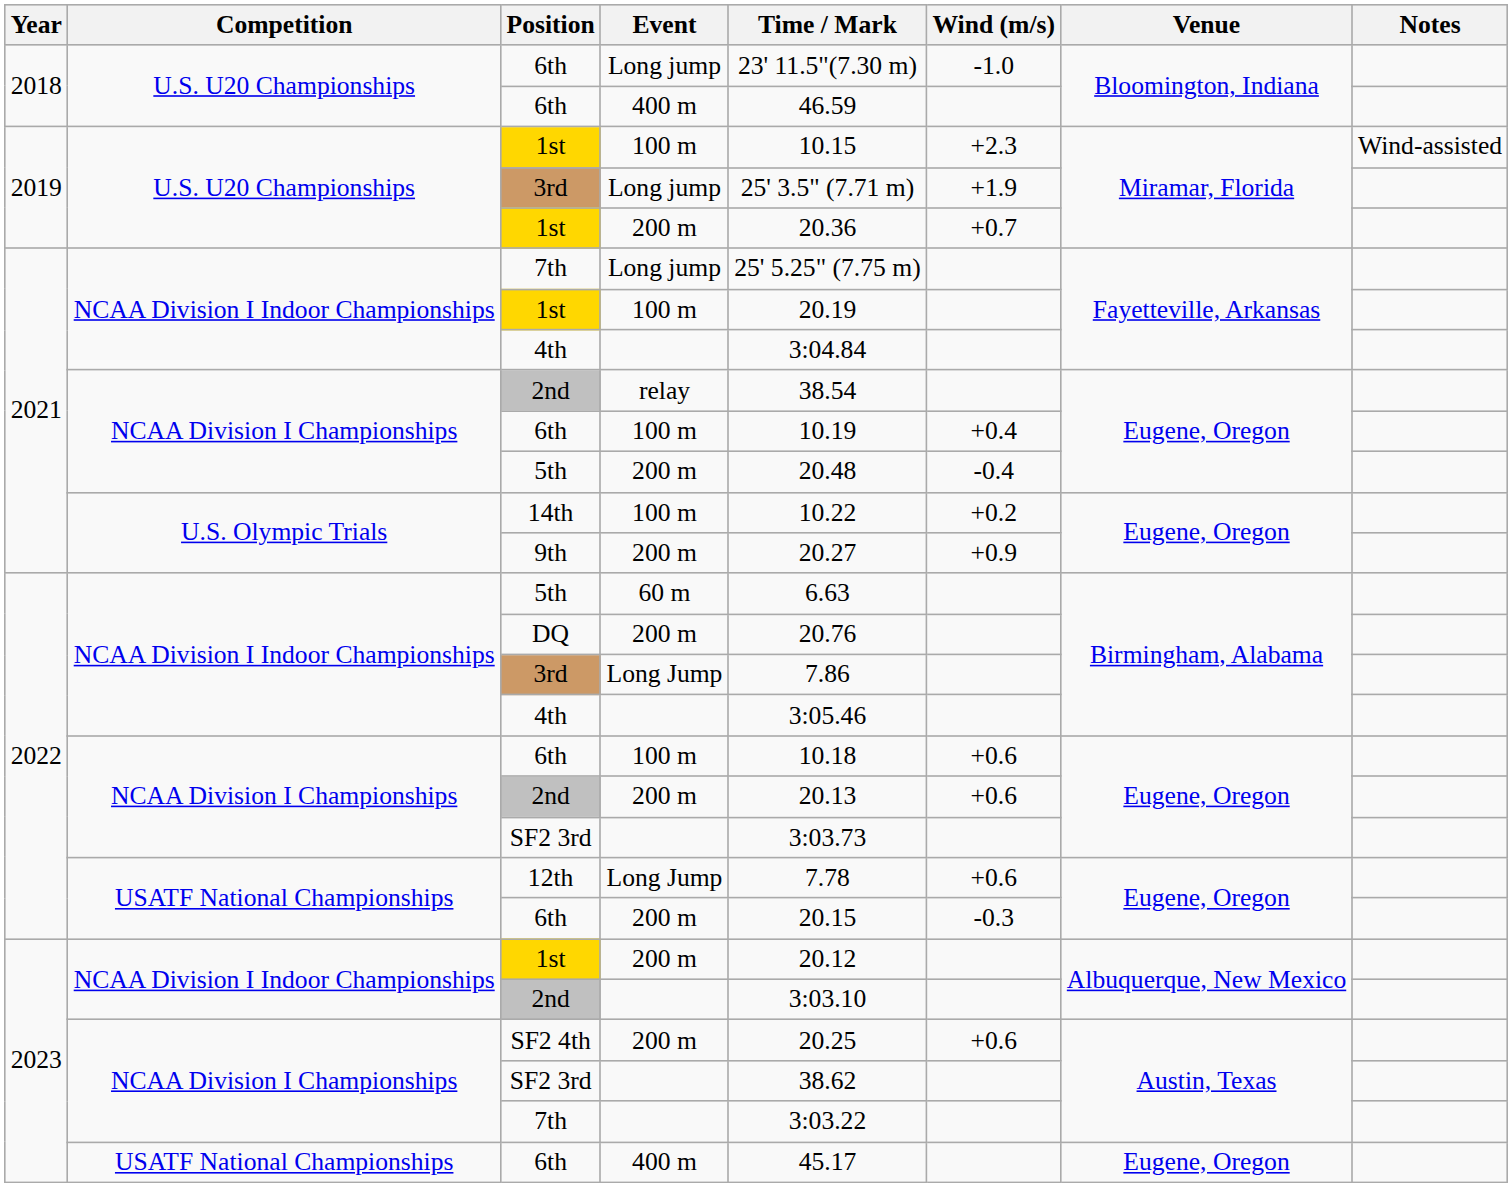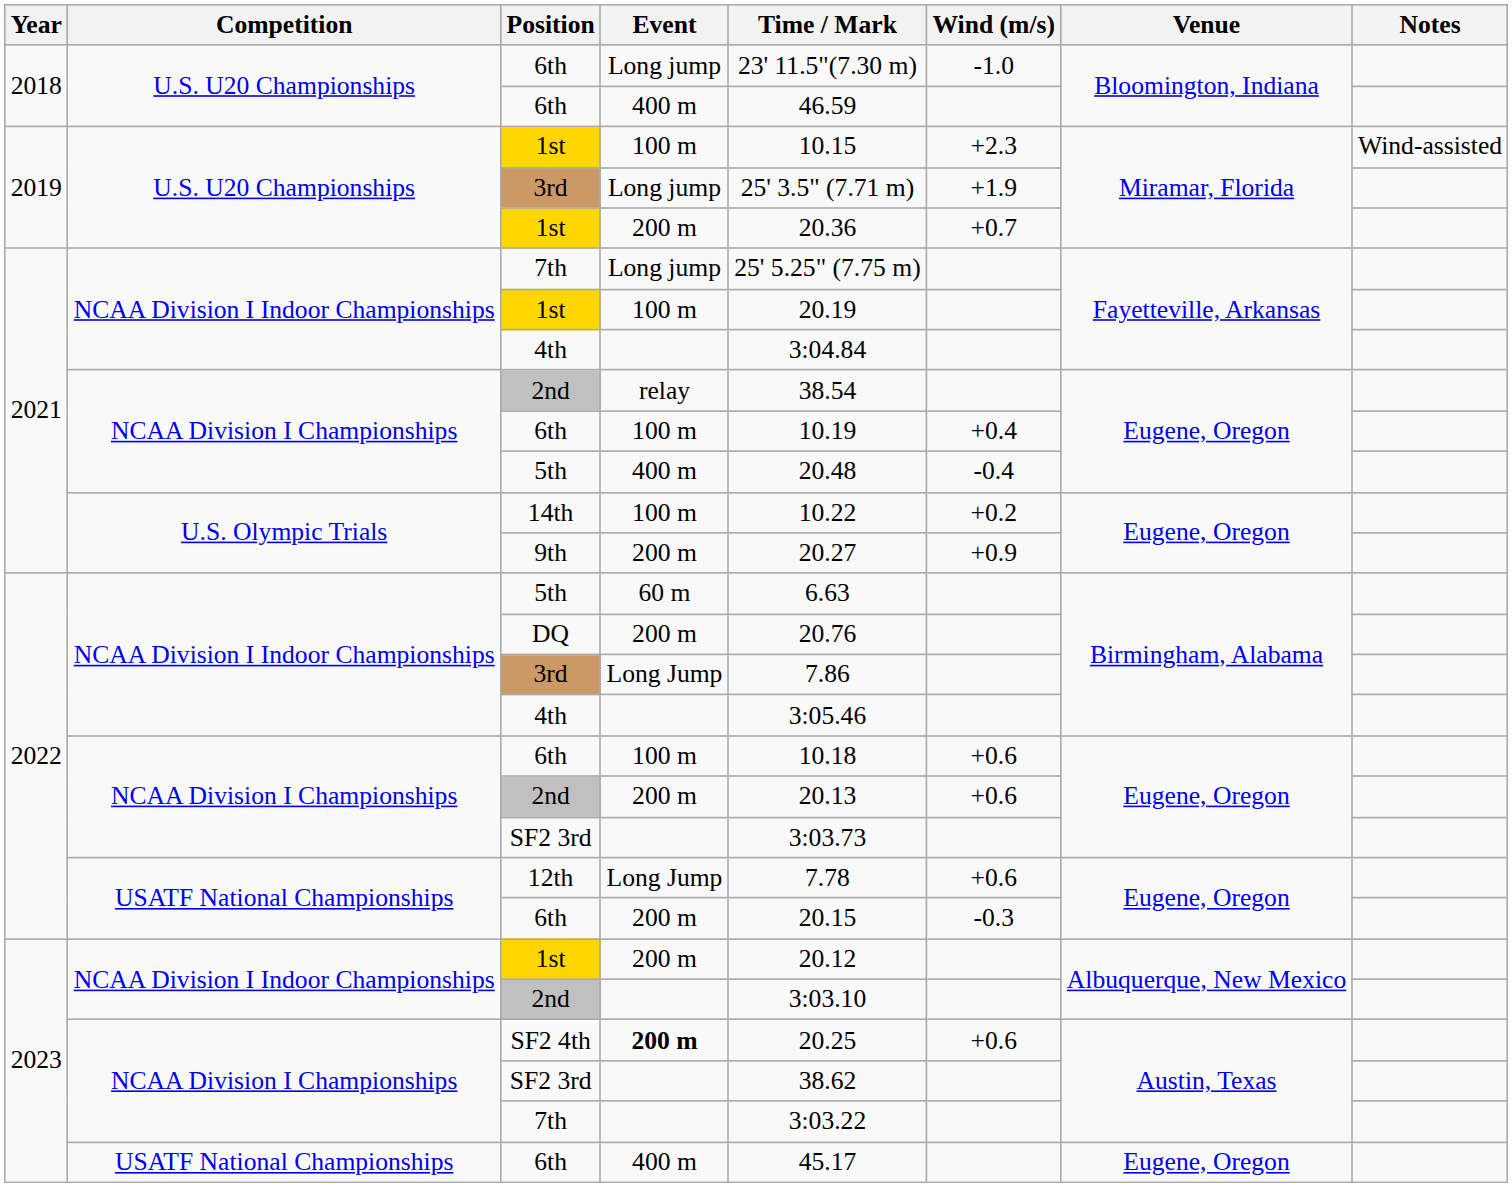 <table class="wikitable sortable" style=text-align:center>
 <tr>
 <th>Year</th>
 <th>Competition</th>
 <th>Position</th>
 <th>Event</th>
 <th>Time / Mark</th>
 <th>Wind (m/s)</th>
 <th>Venue</th>
 <th>Notes</th>
 </tr>
 <tr>
 <td rowspan=2>2018</td>
 <td rowspan=2><a href='#'>U.S. U20 Championships</a></td>
 <td>6th</td>
 <td>Long jump</td>
 <td data-sort-value="Long jump 7.30">23' 11.5"(7.30 m)</td>
 <td>-1.0</td>
 <td rowspan=2><a href='#'>Bloomington, Indiana</a></td>
 <td></td>
 </tr>
 <tr>
 <td>6th</td>
 <td>400 m</td>
 <td>46.59</td>
 <td></td>
 <td></td>
 </tr>
 <tr>
 <td rowspan=3>2019</td>
 <td rowspan=3><a href='#'>U.S. U20 Championships</a></td>
 <td bgcolor=gold>1st</td>
 <td>100 m</td>
 <td>10.15 </td>
 <td>+2.3</td>
 <td rowspan=3><a href='#'>Miramar, Florida</a></td>
 <td>Wind-assisted</td>
 </tr>
 <tr>
 <td bgcolor=cc9966>3rd</td>
 <td>Long jump</td>
 <td data-sort-value="Long jump 7.71">25' 3.5" (7.71 m)</td>
 <td>+1.9</td>
 <td></td>
 </tr>
 <tr>
 <td bgcolor=gold>1st</td>
 <td>200 m</td>
 <td>20.36</td>
 <td>+0.7</td>
 <td></td>
 </tr>
 <tr>
 <td rowspan=8>2021</td>
 <td rowspan=3><a href='#'>NCAA Division I Indoor Championships</a></td>
 <td>7th</td>
 <td>Long jump</td>
 <td data-sort-value="Long jump 7.75">25' 5.25" (7.75 m)</td>
 <td></td>
 <td rowspan=3><a href='#'>Fayetteville, Arkansas</a></td>
 <td></td>
 </tr>
 <tr>
 <td bgcolor=gold>1st</td>
 <td>100 m</td>
 <td>20.19</td>
 <td></td>
 <td></td>
 </tr>
 <tr>
 <td>4th</td>
 <td data-sort-value="1600 relay"></td>
 <td data-sort-value="184.84">3:04.84</td>
 <td></td>
 <td></td>
 </tr>
 <tr>
 <td rowspan=3><a href='#'>NCAA Division I Championships</a></td>
 <td bgcolor=silver>2nd</td>
 <td data-sort-value="400 relay"> relay</td>
 <td>38.54</td>
 <td></td>
 <td rowspan=3><a href='#'>Eugene, Oregon</a></td>
 <td></td>
 </tr>
 <tr>
 <td>6th</td>
 <td>100 m</td>
 <td>10.19</td>
 <td>+0.4</td>
 <td></td>
 </tr>
 <tr>
 <td>5th</td>
-<td>200 m</td>
+<td>400 m</td>
 <td>20.48</td>
 <td>-0.4</td>
 <td></td>
 </tr>
 <tr>
 <td rowspan=2><a href='#'>U.S. Olympic Trials</a></td>
 <td>14th</td>
 <td>100 m</td>
 <td>10.22</td>
 <td>+0.2</td>
 <td rowspan=2><a href='#'>Eugene, Oregon</a></td>
 <td></td>
 </tr>
 <tr>
 <td>9th</td>
 <td>200 m</td>
 <td>20.27</td>
 <td>+0.9</td>
 <td></td>
 </tr>
 <tr>
 <td rowspan="9">2022</td>
 <td rowspan="4"><a href='#'>NCAA Division I Indoor Championships</a></td>
 <td>5th</td>
 <td>60 m</td>
 <td>6.63</td>
 <td></td>
 <td rowspan="4"><a href='#'>Birmingham, Alabama</a></td>
 <td></td>
 </tr>
 <tr>
 <td>DQ</td>
 <td>200 m</td>
 <td>20.76</td>
 <td></td>
 <td></td>
 </tr>
 <tr>
 <td bgcolor=cc9966>3rd</td>
 <td>Long Jump</td>
 <td>7.86</td>
 <td></td>
 <td></td>
 </tr>
 <tr>
 <td>4th</td>
 <td></td>
 <td>3:05.46</td>
 <td></td>
 <td></td>
 </tr>
 <tr>
 <td rowspan="3"><a href='#'>NCAA Division I Championships</a></td>
 <td>6th</td>
 <td>100 m</td>
 <td>10.18</td>
 <td>+0.6</td>
 <td rowspan="3"><a href='#'>Eugene, Oregon</a></td>
 <td></td>
 </tr>
 <tr>
 <td bgcolor=silver>2nd</td>
 <td>200 m</td>
 <td>20.13</td>
 <td>+0.6</td>
 <td></td>
 </tr>
 <tr>
 <td>SF2 3rd</td>
 <td></td>
 <td>3:03.73</td>
 <td></td>
 <td></td>
 </tr>
 <tr>
 <td rowspan="2"><a href='#'>USATF National Championships</a></td>
 <td>12th</td>
 <td>Long Jump</td>
 <td>7.78</td>
 <td>+0.6</td>
 <td rowspan="2"><a href='#'>Eugene, Oregon</a></td>
 <td></td>
 </tr>
 <tr>
 <td>6th</td>
 <td>200 m</td>
 <td>20.15</td>
 <td>-0.3</td>
 <td></td>
 </tr>
 <tr>
 <td rowspan="6">2023</td>
 <td rowspan="2"><a href='#'>NCAA Division I Indoor Championships</a></td>
 <td bgcolor=gold>1st</td>
 <td>200 m</td>
 <td>20.12</td>
 <td></td>
 <td rowspan="2"><a href='#'>Albuquerque, New Mexico</a></td>
 <td></td>
 </tr>
 <tr>
 <td bgcolor=silver>2nd</td>
 <td></td>
 <td>3:03.10</td>
 <td></td>
 <td></td>
 </tr>
 <tr>
 <td rowspan="3"><a href='#'>NCAA Division I Championships</a></td>
 <td>SF2 4th</td>
-<td>200 m</td>
+<td><strong>200 m</strong></td>
 <td>20.25</td>
 <td>+0.6</td>
 <td rowspan="3"><a href='#'>Austin, Texas</a></td>
 <td></td>
 </tr>
 <tr>
 <td>SF2 3rd</td>
 <td></td>
 <td>38.62</td>
 <td></td>
 <td></td>
 </tr>
 <tr>
 <td>7th</td>
 <td></td>
 <td>3:03.22</td>
 <td></td>
 <td></td>
 </tr>
 <tr>
 <td><a href='#'>USATF National Championships</a></td>
 <td>6th</td>
 <td>400 m</td>
 <td>45.17</td>
 <td></td>
 <td><a href='#'>Eugene, Oregon</a></td>
 <td></td>
 </tr>
 </table>
